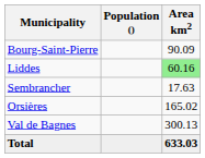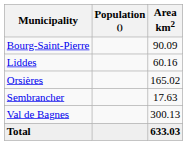 <table class="wikitable">
 <tr>
 <th>Municipality</th>
 <th>Population<br><small>()</small></th>
 <th>Area <br>km<sup>2</sup></th>
 </tr>
 <tr>
 <td><a href='#'>Bourg-Saint-Pierre</a></td>
 <td align="center"></td>
 <td align="center">90.09</td>
 </tr>
 <tr>
 <td><a href='#'>Liddes</a></td>
 <td align="center"></td>
-<td align="center" style="background: lightgreen;">60.16</td>
+<td align="center">60.16</td>
+</tr>
+<tr>
+<td><a href='#'>Orsières</a></td>
+<td align="center"></td>
+<td align="center">165.02</td>
 </tr>
 <tr>
 <td><a href='#'>Sembrancher</a></td>
 <td align="center"></td>
 <td align="center">17.63</td>
-</tr>
-<tr>
-<td><a href='#'>Orsières</a></td>
-<td align="center"></td>
-<td align="center">165.02</td>
 </tr>
 <tr>
 <td><a href='#'>Val de Bagnes</a></td>
 <td align="center"></td>
 <td align="center">300.13</td>
 </tr>
 <tr>
 <td bgcolor="#EFEFEF"><strong>Total</strong></td>
 <td bgcolor="#EFEFEF" align="center"></td>
 <td bgcolor="#EFEFEF" align="center"><strong>633.03</strong></td>
 </tr>
 </table>
